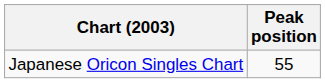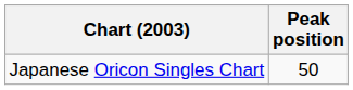 <table class="wikitable">
 <tr>
 <th>Chart (2003)</th>
 <th>Peak<br>position</th>
 </tr>
 <tr>
 <td>Japanese <a href='#'>Oricon Singles Chart</a></td>
-<td align="center">55</td>
+<td align="center">50</td>
 </tr>
 </table>
